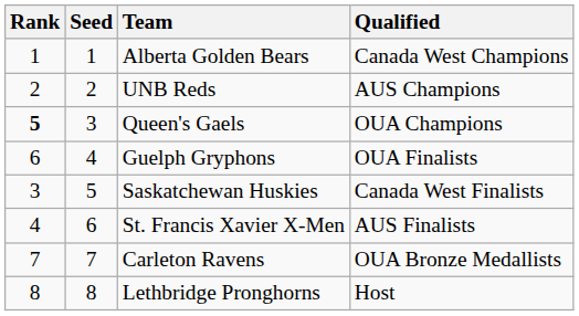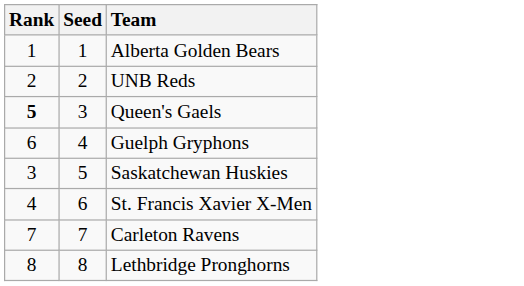 <table class="wikitable sortable" style="text-align: center;">
 <tr style="background:#efefef; text-align:center;">
 <th style="text-align:left">Rank</th>
 <th style="text-align:left">Seed</th>
 <th style="text-align:left">Team</th>
-<th style="text-align:left">Qualified</th>
 </tr>
 <tr style="text-align:center">
 <td style="text-align:center">1</td>
 <td style="text-align:center">1</td>
 <td style="text-align:left">Alberta Golden Bears</td>
-<td style="text-align:left">Canada West Champions</td>
 </tr>
 <tr style="text-align:cente">
 <td style="text-align:center">2</td>
 <td style="text-align:center">2</td>
 <td style="text-align:left">UNB Reds</td>
-<td style="text-align:left">AUS Champions</td>
 </tr>
 <tr style="text-align:center">
 <td style="text-align:center"><strong>5</strong></td>
 <td style="text-align:center">3</td>
 <td style="text-align:left">Queen's Gaels</td>
-<td style="text-align:left">OUA Champions</td>
 </tr>
 <tr style="text-align:center">
 <td style="text-align:center">6</td>
 <td style="text-align:center">4</td>
 <td style="text-align:left">Guelph Gryphons</td>
-<td style="text-align:left">OUA Finalists</td>
 </tr>
 <tr style="text-align:center">
 <td style="text-align:center">3</td>
 <td style="text-align:center">5</td>
 <td style="text-align:left">Saskatchewan Huskies</td>
-<td style="text-align:left">Canada West Finalists</td>
 </tr>
 <tr style="text-align:center">
 <td style="text-align:center">4</td>
 <td style="text-align:center">6</td>
 <td style="text-align:left">St. Francis Xavier X-Men</td>
-<td style="text-align:left">AUS Finalists</td>
 </tr>
 <tr style="text-align:center">
 <td style="text-align:center">7</td>
 <td style="text-align:center">7</td>
 <td style="text-align:left">Carleton Ravens</td>
-<td style="text-align:left">OUA Bronze Medallists</td>
 </tr>
 <tr style="text-align:center">
 <td style="text-align:center">8</td>
 <td style="text-align:center">8</td>
 <td style="text-align:left">Lethbridge Pronghorns</td>
-<td style="text-align:left">Host</td>
 </tr>
 </table>
